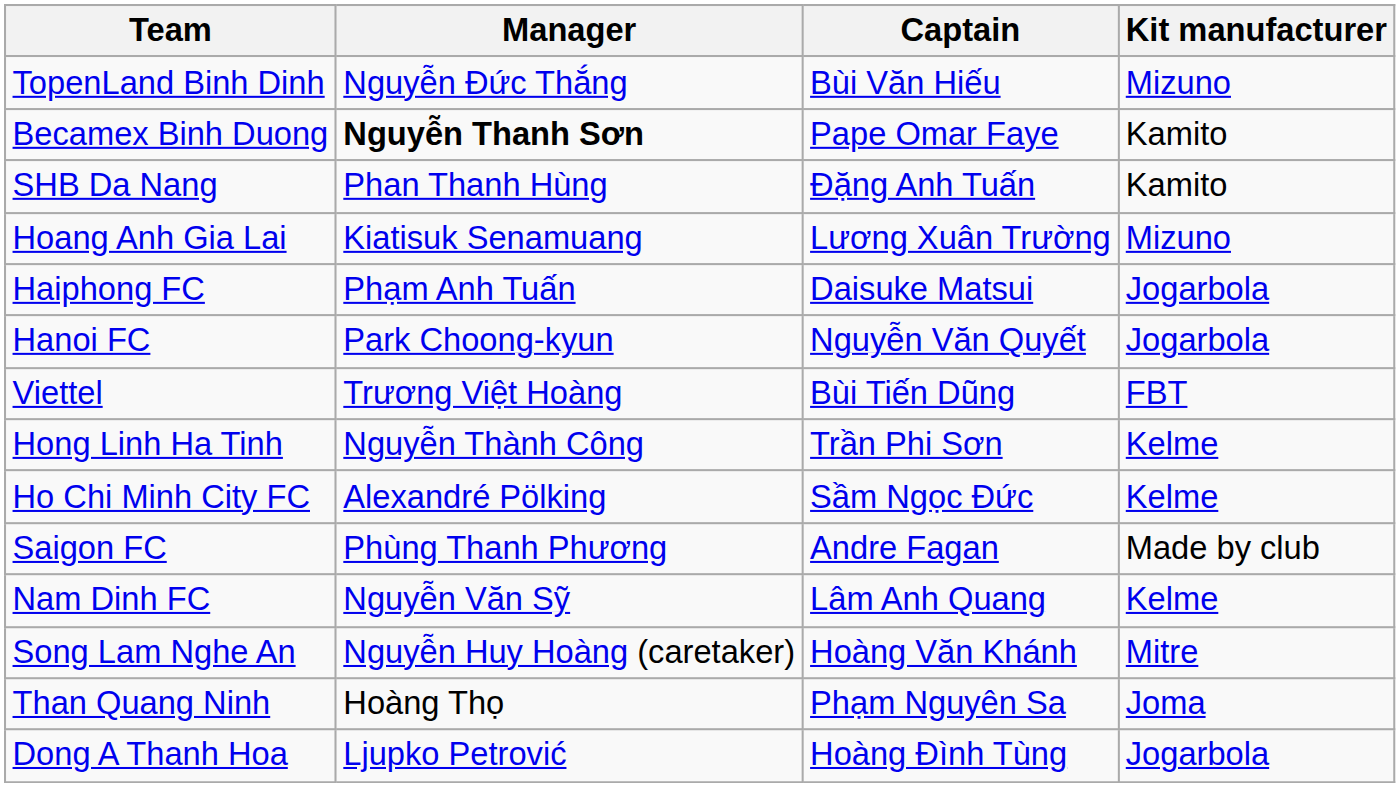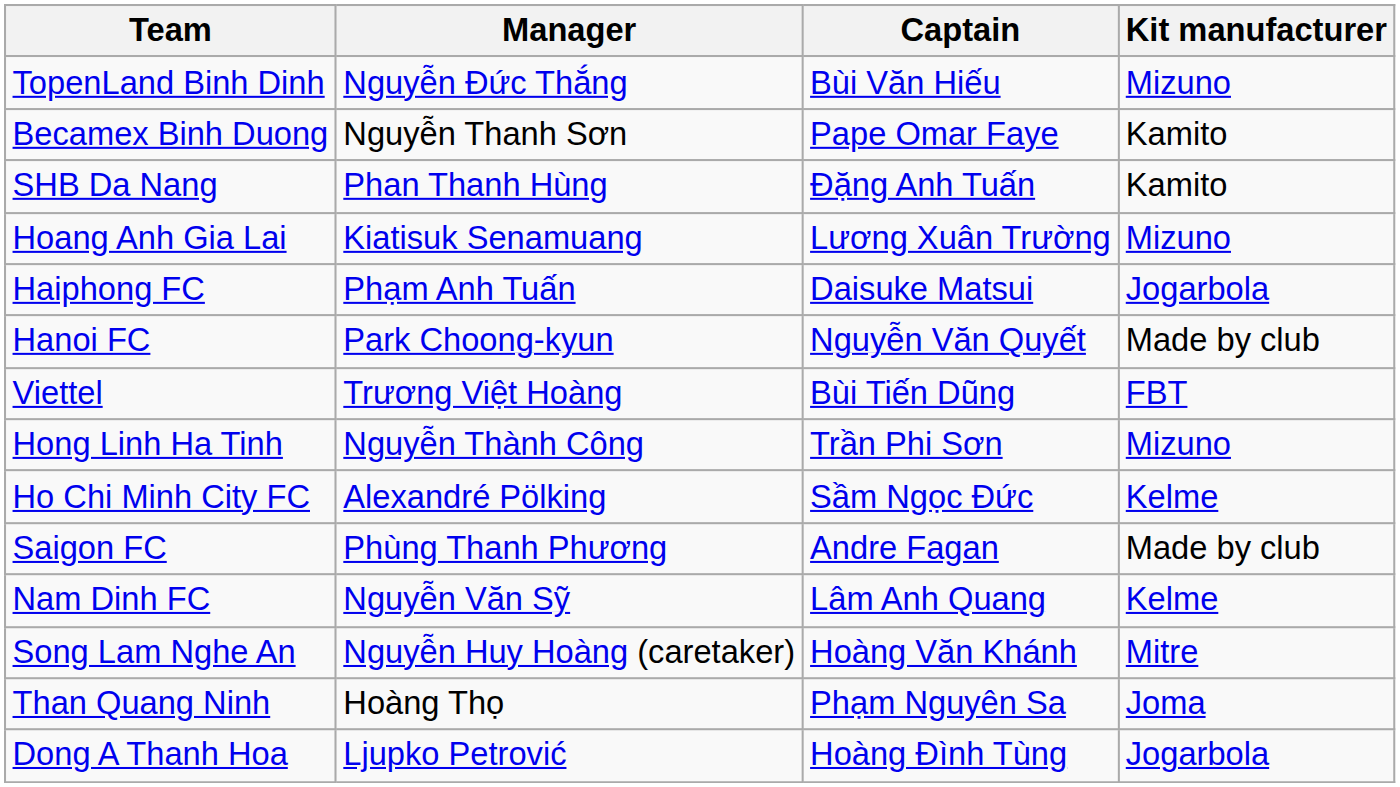 <table class="wikitable sortable" style="text-align:left;">
 <tr>
 <th>Team</th>
 <th>Manager</th>
 <th>Captain</th>
 <th>Kit manufacturer</th>
 </tr>
 <tr>
 <td><a href='#'>TopenLand Binh Dinh</a></td>
 <td> <a href='#'>Nguyễn Đức Thắng</a></td>
 <td> <a href='#'>Bùi Văn Hiếu</a></td>
 <td> <a href='#'>Mizuno</a></td>
 </tr>
 <tr>
 <td><a href='#'>Becamex Binh Duong</a></td>
-<td><strong> Nguyễn Thanh Sơn </strong></td>
+<td> Nguyễn Thanh Sơn </td>
 <td> <a href='#'>Pape Omar Faye</a></td>
 <td> Kamito</td>
 </tr>
 <tr>
 <td><a href='#'>SHB Da Nang</a></td>
 <td> <a href='#'>Phan Thanh Hùng</a></td>
 <td> <a href='#'>Đặng Anh Tuấn</a></td>
 <td> Kamito</td>
 </tr>
 <tr>
 <td><a href='#'>Hoang Anh Gia Lai</a></td>
 <td> <a href='#'>Kiatisuk Senamuang</a></td>
 <td> <a href='#'>Lương Xuân Trường</a></td>
 <td> <a href='#'>Mizuno</a></td>
 </tr>
 <tr>
 <td><a href='#'>Haiphong FC</a></td>
 <td> <a href='#'>Phạm Anh Tuấn</a></td>
 <td> <a href='#'>Daisuke Matsui</a></td>
 <td> <a href='#'>Jogarbola</a></td>
 </tr>
 <tr>
 <td><a href='#'>Hanoi FC</a></td>
 <td> <a href='#'>Park Choong-kyun</a></td>
 <td> <a href='#'>Nguyễn Văn Quyết</a></td>
-<td> <a href='#'>Jogarbola</a></td>
+<td>Made by club</td>
 </tr>
 <tr>
 <td><a href='#'>Viettel</a></td>
 <td> <a href='#'>Trương Việt Hoàng</a></td>
 <td> <a href='#'>Bùi Tiến Dũng</a></td>
 <td> <a href='#'>FBT</a></td>
 </tr>
 <tr>
 <td><a href='#'>Hong Linh Ha Tinh</a></td>
 <td> <a href='#'>Nguyễn Thành Công</a></td>
 <td> <a href='#'>Trần Phi Sơn</a></td>
-<td> <a href='#'>Kelme</a></td>
+<td> <a href='#'>Mizuno</a></td>
 </tr>
 <tr>
 <td><a href='#'>Ho Chi Minh City FC</a></td>
 <td> <a href='#'>Alexandré Pölking</a></td>
 <td> <a href='#'>Sầm Ngọc Đức</a></td>
 <td> <a href='#'>Kelme</a></td>
 </tr>
 <tr>
 <td><a href='#'>Saigon FC</a></td>
 <td> <a href='#'>Phùng Thanh Phương</a></td>
 <td> <a href='#'>Andre Fagan</a></td>
 <td>Made by club</td>
 </tr>
 <tr>
 <td><a href='#'>Nam Dinh FC</a></td>
 <td> <a href='#'>Nguyễn Văn Sỹ</a></td>
 <td> <a href='#'>Lâm Anh Quang</a></td>
 <td> <a href='#'>Kelme</a></td>
 </tr>
 <tr>
 <td><a href='#'>Song Lam Nghe An</a></td>
 <td> <a href='#'>Nguyễn Huy Hoàng</a> (caretaker)</td>
 <td> <a href='#'>Hoàng Văn Khánh</a></td>
 <td> <a href='#'>Mitre</a></td>
 </tr>
 <tr>
 <td><a href='#'>Than Quang Ninh</a></td>
 <td> Hoàng Thọ</td>
 <td> <a href='#'>Phạm Nguyên Sa</a></td>
 <td> <a href='#'>Joma</a></td>
 </tr>
 <tr>
 <td><a href='#'>Dong A Thanh Hoa</a></td>
 <td> <a href='#'>Ljupko Petrović</a></td>
 <td> <a href='#'>Hoàng Đình Tùng</a></td>
 <td> <a href='#'>Jogarbola</a></td>
 </tr>
 </table>
